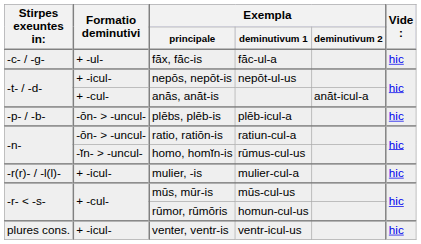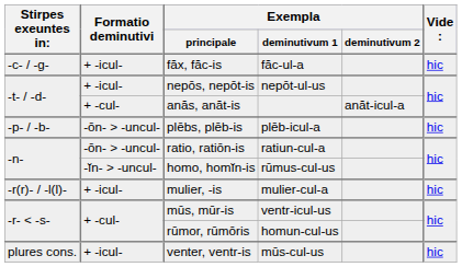 <table class="wikitable">
 <tr style="background:#ccccff;">
 <th rowspan=2 style="border-right:2px solid grey;">Stirpes <br> exeuntes <br> in:</th>
 <th rowspan=2 style="border-right:2px solid grey;">Formatio  <br> deminutivi</th>
 <th colspan=3>Exempla</th>
 <th rowspan=2 style="border-left:2px solid grey;">Vide <br> :</th>
 </tr>
 <tr style="background:#ccccff;">
 <th><small>principale</small></th>
 <th><small>deminutivum 1</small></th>
 <th><small>deminutivum 2</small></th>
 </tr>
 <tr style="background:#efefef; border-top:2px solid grey;">
 <td rowspan=1 style="border-right:2px solid grey;">-c- / -g-</td>
-<td rowspan=1 style="border-right:2px solid grey;">+ -ul-</td>
+<td rowspan=1 style="border-right:2px solid grey;">+ -icul-</td>
 <td>făx, făc-is</td>
 <td>făc-ul-a</td>
 <td></td>
 <td rowspan=1 style="border-left:2px solid grey;"><a href='#'>hic</a></td>
 </tr>
 <tr style="background:#efefef; border-top:2px solid grey;">
 <td rowspan=2 style="border-right:2px solid grey;">-t- / -d-</td>
 <td rowspan=1 style="border-right:2px solid grey;">+ -icul-</td>
 <td>nepōs, nepōt-is</td>
 <td>nepōt-ul-us</td>
 <td></td>
 <td rowspan=2 style="border-left:2px solid grey;"><a href='#'>hic</a></td>
 </tr>
 <tr style="background:#efefef;">
 <td rowspan=1 style="border-right:2px solid grey;">+ -cul-</td>
 <td>anăs, anăt-is</td>
 <td></td>
 <td>anăt-icul-a</td>
 </tr>
 <tr style="background:#efefef; border-top:2px solid grey;">
 <td rowspan=1 style="border-right:2px solid grey;">-p- / -b-</td>
 <td rowspan=1 style="border-right:2px solid grey;">-ōn- > -uncul-</td>
 <td>plēbs, plēb-is</td>
 <td>plēb-icul-a</td>
 <td></td>
 <td rowspan=1 style="border-left:2px solid grey;"><a href='#'>hic</a></td>
 </tr>
 <tr style="background:#efefef; border-top:2px solid grey;">
 <td rowspan=2 style="border-right:2px solid grey;">-n-</td>
 <td rowspan=1 style="border-right:2px solid grey;">-ōn- > -uncul-</td>
 <td>ratio, ratiōn-is</td>
 <td>ratiun-cul-a</td>
 <td></td>
 <td rowspan=2 style="border-left:2px solid grey;"><a href='#'>hic</a></td>
 </tr>
 <tr style="background:#efefef;">
 <td rowspan=1 style="border-right:2px solid grey;">-ĭn- > -uncul-</td>
 <td rowspan=1>homo, homĭn-is</td>
 <td>rūmus-cul-us</td>
 <td></td>
 </tr>
 <tr style="background:#efefef; border-top:2px solid grey;">
 <td rowspan=1 style="border-right:2px solid grey;">-r(r)- / -l(l)-</td>
 <td rowspan=1 style="border-right:2px solid grey;">+ -icul-</td>
 <td>mulier, -is</td>
 <td>mulier-cul-a</td>
 <td></td>
 <td rowspan=1 style="border-left:2px solid grey;"><a href='#'>hic</a></td>
 </tr>
 <tr style="background:#efefef; border-top:2px solid grey;">
 <td rowspan=2 style="border-right:2px solid grey;">-r- < -s-</td>
 <td rowspan=2 style="border-right:2px solid grey;">+ -cul-</td>
 <td>mūs, mūr-is</td>
-<td>mūs-cul-us</td>
+<td>ventr-icul-us</td>
 <td></td>
 <td rowspan=2 style="border-left:2px solid grey;"><a href='#'>hic</a></td>
 </tr>
 <tr style="background:#efefef;">
 <td>rūmor, rūmōris</td>
 <td>homun-cul-us</td>
 <td></td>
 </tr>
 <tr style="background:#efefef; border-top:2px solid grey;">
 <td rowspan=1 style="border-right:2px solid grey;">plures cons.</td>
 <td rowspan=1 style="border-right:2px solid grey;">+ -icul-</td>
 <td>venter, ventr-is</td>
-<td>ventr-icul-us</td>
+<td>mūs-cul-us</td>
 <td></td>
 <td rowspan=1 style="border-left:2px solid grey;"><a href='#'>hic</a></td>
 </tr>
 </table>
